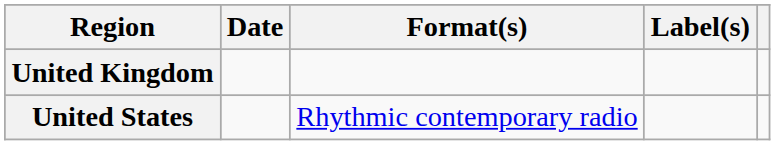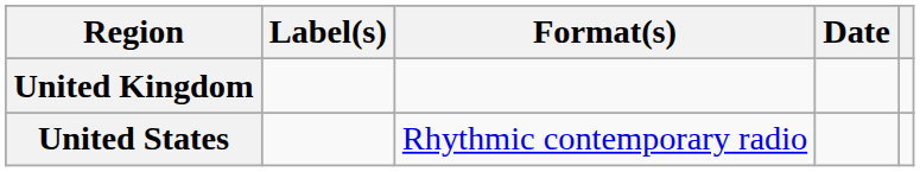 <table class="wikitable plainrowheaders">
 <tr>
 <th scope="col">Region</th>
+<th scope="col">Label(s)</th>
+<th scope="col">Format(s)</th>
 <th scope="col">Date</th>
-<th scope="col">Format(s)</th>
-<th scope="col">Label(s)</th>
 <th scope="col"></th>
 </tr>
 <tr>
 <th scope="row">United Kingdom</th>
 <td></td>
 <td></td>
 <td></td>
 <td></td>
 </tr>
 <tr>
 <th scope="row">United States</th>
 <td></td>
 <td><a href='#'>Rhythmic contemporary radio</a></td>
 <td></td>
 <td></td>
 </tr>
 </table>
